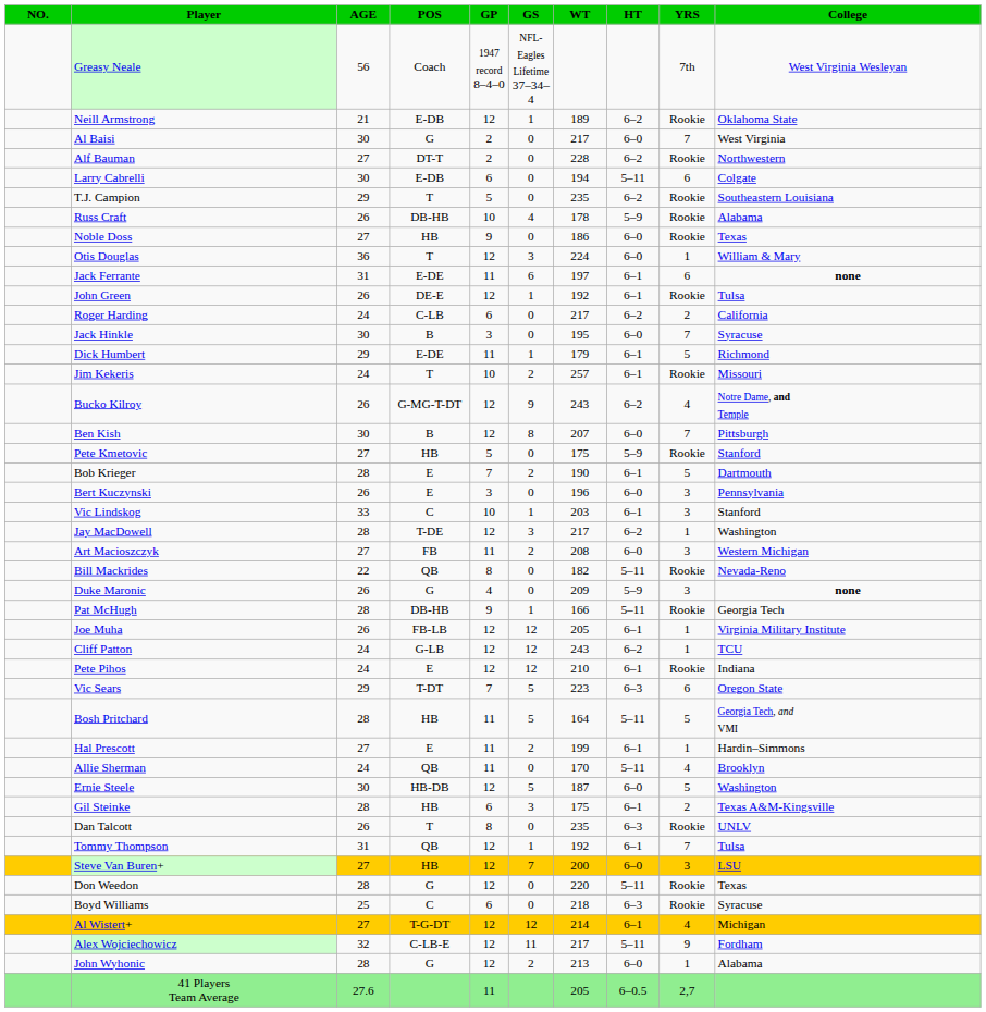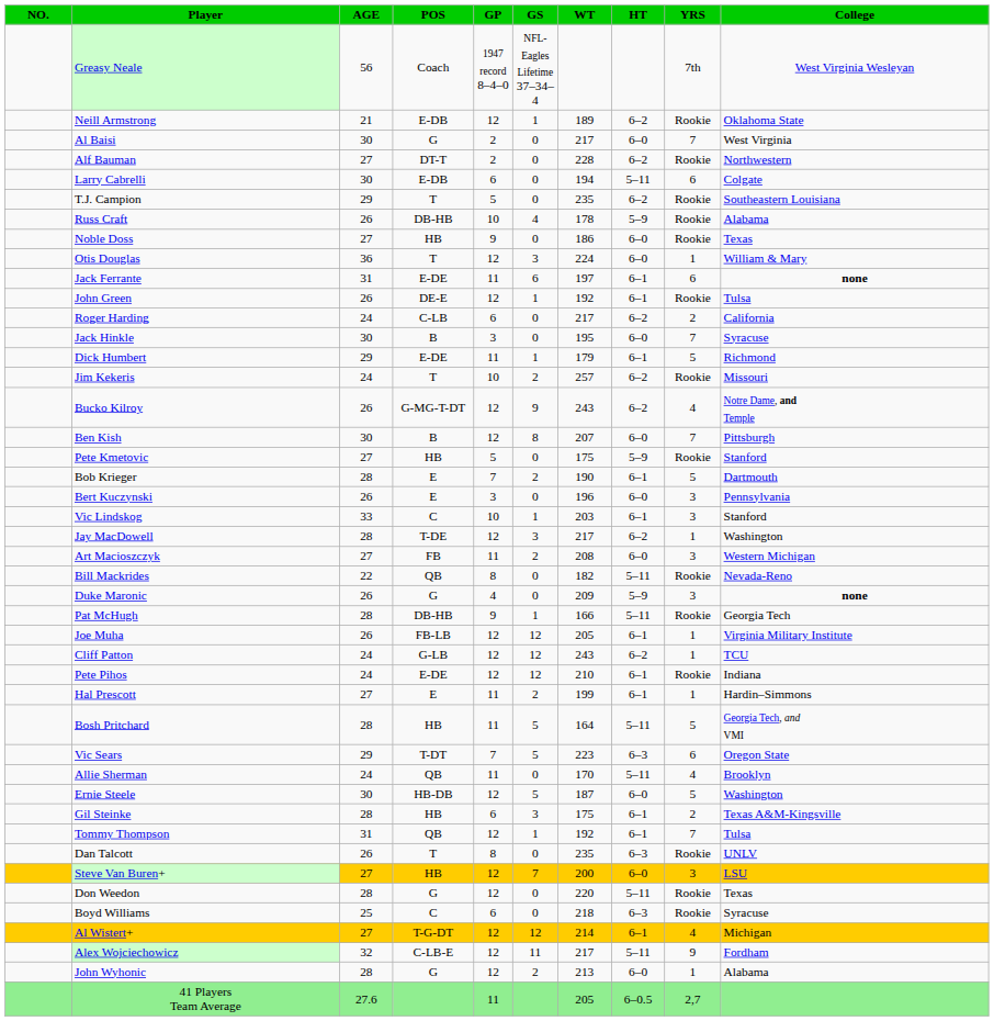 <table class="wikitable sortable sortable" style="width:100%">
 <tr>
 <th style="background:#0c0; width:5%;">NO.</th>
 <th ! style="width:20%; background:#0c0;">Player</th>
 <th ! style="width:4%; background:#0c0;">AGE</th>
 <th ! style="width:6%; background:#0c0;">POS</th>
 <th ! style="width:2%; background:#0c0;">GP</th>
 <th ! style="width:1%; background:#0c0;">GS</th>
 <th ! style="width:4%; background:#0c0;">WT</th>
 <th ! style="width:4%; background:#0c0;">HT</th>
 <th ! style="width:4%; background:#0c0;">YRS</th>
 <th ! style="width:20%; background:#0c0;">College</th>
 </tr>
 <tr align=center>
 <td></td>
 <td -  style="text-align:left; background:#cfc;"><a href='#'>Greasy Neale</a></td>
 <td>56</td>
 <td>Coach</td>
 <td><sub>1947<br> record</sub><br>8–4–0</td>
 <td><sub>NFL-Eagles <br>Lifetime</sub><br>37–34–4</td>
 <td></td>
 <td></td>
 <td>7th</td>
 <td - align=center><a href='#'>West Virginia Wesleyan</a></td>
 </tr>
 <tr align=center>
 <td></td>
 <td - align=left><a href='#'>Neill Armstrong</a></td>
 <td>21</td>
 <td>E-DB</td>
 <td>12</td>
 <td>1</td>
 <td>189</td>
 <td>6–2</td>
 <td>Rookie</td>
 <td - align=left><a href='#'>Oklahoma State</a></td>
 </tr>
 <tr align=center>
 <td></td>
 <td - align=left><a href='#'>Al Baisi</a></td>
 <td>30</td>
 <td>G</td>
 <td>2</td>
 <td>0</td>
 <td>217</td>
 <td>6–0</td>
 <td>7</td>
 <td - align=left>West Virginia</td>
 </tr>
 <tr align=center>
 <td></td>
 <td - align=left><a href='#'>Alf Bauman</a></td>
 <td>27</td>
 <td>DT-T</td>
 <td>2</td>
 <td>0</td>
 <td>228</td>
 <td>6–2</td>
 <td>Rookie</td>
 <td - align=left><a href='#'>Northwestern</a></td>
 </tr>
 <tr align=center>
 <td></td>
 <td - align=left><a href='#'>Larry Cabrelli</a></td>
 <td>30</td>
 <td>E-DB</td>
 <td>6</td>
 <td>0</td>
 <td>194</td>
 <td>5–11</td>
 <td>6</td>
 <td - align=left><a href='#'>Colgate</a></td>
 </tr>
 <tr align=center>
 <td></td>
 <td - align=left>T.J. Campion</td>
 <td>29</td>
 <td>T</td>
 <td>5</td>
 <td>0</td>
 <td>235</td>
 <td>6–2</td>
 <td>Rookie</td>
 <td - align=left><a href='#'>Southeastern Louisiana</a></td>
 </tr>
 <tr align=center>
 <td></td>
 <td - align=left><a href='#'>Russ Craft</a></td>
 <td>26</td>
 <td>DB-HB</td>
 <td>10</td>
 <td>4</td>
 <td>178</td>
 <td>5–9</td>
 <td>Rookie</td>
 <td - align=left><a href='#'>Alabama</a></td>
 </tr>
 <tr align=center>
 <td></td>
 <td - align=left><a href='#'>Noble Doss</a></td>
 <td>27</td>
 <td>HB</td>
 <td>9</td>
 <td>0</td>
 <td>186</td>
 <td>6–0</td>
 <td>Rookie</td>
 <td - align=left><a href='#'>Texas</a></td>
 </tr>
 <tr align=center>
 <td></td>
 <td - align=left><a href='#'>Otis Douglas</a></td>
 <td>36</td>
 <td>T</td>
 <td>12</td>
 <td>3</td>
 <td>224</td>
 <td>6–0</td>
 <td>1</td>
 <td - align=left><a href='#'>William & Mary</a></td>
 </tr>
 <tr align=center>
 <td></td>
 <td - align=left><a href='#'>Jack Ferrante</a></td>
 <td>31</td>
 <td>E-DE</td>
 <td>11</td>
 <td>6</td>
 <td>197</td>
 <td>6–1</td>
 <td>6</td>
 <td><strong>none</strong></td>
 </tr>
 <tr align=center>
 <td></td>
 <td - align=left><a href='#'>John Green</a></td>
 <td>26</td>
 <td>DE-E</td>
 <td>12</td>
 <td>1</td>
 <td>192</td>
 <td>6–1</td>
 <td>Rookie</td>
 <td - align=left><a href='#'>Tulsa</a></td>
 </tr>
 <tr align=center>
 <td></td>
 <td - align=left><a href='#'>Roger Harding</a></td>
 <td>24</td>
 <td>C-LB</td>
 <td>6</td>
 <td>0</td>
 <td>217</td>
 <td>6–2</td>
 <td>2</td>
 <td - align=left><a href='#'>California</a></td>
 </tr>
 <tr align=center>
 <td></td>
 <td - align=left><a href='#'>Jack Hinkle</a></td>
 <td>30</td>
 <td>B</td>
 <td>3</td>
 <td>0</td>
 <td>195</td>
 <td>6–0</td>
 <td>7</td>
 <td - align=left><a href='#'>Syracuse</a></td>
 </tr>
 <tr align=center>
 <td></td>
 <td - align=left><a href='#'>Dick Humbert</a></td>
 <td>29</td>
 <td>E-DE</td>
 <td>11</td>
 <td>1</td>
 <td>179</td>
 <td>6–1</td>
 <td>5</td>
 <td - align=left><a href='#'>Richmond</a></td>
 </tr>
 <tr align=center>
 <td></td>
 <td - align=left><a href='#'>Jim Kekeris</a></td>
 <td>24</td>
 <td>T</td>
 <td>10</td>
 <td>2</td>
 <td>257</td>
-<td>6–1</td>
+<td>6–2</td>
 <td>Rookie</td>
 <td - align=left><a href='#'>Missouri</a></td>
 </tr>
 <tr align=center>
 <td></td>
 <td - align=left><a href='#'>Bucko Kilroy</a></td>
 <td>26</td>
 <td>G-MG-T-DT</td>
 <td>12</td>
 <td>9</td>
 <td>243</td>
 <td>6–2</td>
 <td>4</td>
 <td - align=left><sub><a href='#'>Notre Dame</a>, <strong>and</strong> <br><a href='#'>Temple</a> </sub></td>
 </tr>
 <tr align=center>
 <td></td>
 <td - align=left><a href='#'>Ben Kish</a></td>
 <td>30</td>
 <td>B</td>
 <td>12</td>
 <td>8</td>
 <td>207</td>
 <td>6–0</td>
 <td>7</td>
 <td - align=left><a href='#'>Pittsburgh</a></td>
 </tr>
 <tr align=center>
 <td></td>
 <td - align=left><a href='#'>Pete Kmetovic</a></td>
 <td>27</td>
 <td>HB</td>
 <td>5</td>
 <td>0</td>
 <td>175</td>
 <td>5–9</td>
 <td>Rookie</td>
 <td - align=left><a href='#'>Stanford</a></td>
 </tr>
 <tr align=center>
 <td></td>
 <td - align=left>Bob Krieger</td>
 <td>28</td>
 <td>E</td>
 <td>7</td>
 <td>2</td>
 <td>190</td>
 <td>6–1</td>
 <td>5</td>
 <td - align=left><a href='#'>Dartmouth</a></td>
 </tr>
 <tr align=center>
 <td></td>
 <td - align=left><a href='#'>Bert Kuczynski</a></td>
 <td>26</td>
 <td>E</td>
 <td>3</td>
 <td>0</td>
 <td>196</td>
 <td>6–0</td>
 <td>3</td>
 <td - align=left><a href='#'>Pennsylvania</a></td>
 </tr>
 <tr align=center>
 <td></td>
 <td - align=left><a href='#'>Vic Lindskog</a></td>
 <td>33</td>
 <td>C</td>
 <td>10</td>
 <td>1</td>
 <td>203</td>
 <td>6–1</td>
 <td>3</td>
 <td - align=left>Stanford</td>
 </tr>
 <tr align=center>
 <td></td>
 <td - align=left><a href='#'>Jay MacDowell</a></td>
 <td>28</td>
 <td>T-DE</td>
 <td>12</td>
 <td>3</td>
 <td>217</td>
 <td>6–2</td>
 <td>1</td>
 <td - align=left>Washington</td>
 </tr>
 <tr align=center>
 <td></td>
 <td - align=left><a href='#'>Art Macioszczyk</a></td>
 <td>27</td>
 <td>FB</td>
 <td>11</td>
 <td>2</td>
 <td>208</td>
 <td>6–0</td>
 <td>3</td>
 <td - align=left><a href='#'>Western Michigan</a></td>
 </tr>
 <tr align=center>
 <td></td>
 <td - align=left><a href='#'>Bill Mackrides</a></td>
 <td>22</td>
 <td>QB</td>
 <td>8</td>
 <td>0</td>
 <td>182</td>
 <td>5–11</td>
 <td>Rookie</td>
 <td - align=left><a href='#'>Nevada-Reno</a></td>
 </tr>
 <tr align=center>
 <td></td>
 <td - align=left><a href='#'>Duke Maronic</a></td>
 <td>26</td>
 <td>G</td>
 <td>4</td>
 <td>0</td>
 <td>209</td>
 <td>5–9</td>
 <td>3</td>
 <td><strong>none</strong></td>
 </tr>
 <tr align=center>
 <td></td>
 <td - align=left><a href='#'>Pat McHugh</a></td>
 <td>28</td>
 <td>DB-HB</td>
 <td>9</td>
 <td>1</td>
 <td>166</td>
 <td>5–11</td>
 <td>Rookie</td>
 <td - align=left>Georgia Tech</td>
 </tr>
 <tr align=center>
 <td></td>
 <td - align=left><a href='#'>Joe Muha</a></td>
 <td>26</td>
 <td>FB-LB</td>
 <td>12</td>
 <td>12</td>
 <td>205</td>
 <td>6–1</td>
 <td>1</td>
 <td - align=left><a href='#'>Virginia Military Institute</a></td>
 </tr>
 <tr align=center>
 <td></td>
 <td - align=left><a href='#'>Cliff Patton</a></td>
 <td>24</td>
 <td>G-LB</td>
 <td>12</td>
 <td>12</td>
 <td>243</td>
 <td>6–2</td>
 <td>1</td>
 <td - align=left><a href='#'>TCU</a></td>
 </tr>
 <tr align=center>
 <td></td>
 <td - align=left><a href='#'>Pete Pihos</a></td>
 <td>24</td>
-<td>E</td>
+<td>E-DE</td>
 <td>12</td>
 <td>12</td>
 <td>210</td>
 <td>6–1</td>
 <td>Rookie</td>
 <td - align=left>Indiana</td>
 </tr>
 <tr align=center>
 <td></td>
-<td - align=left><a href='#'>Vic Sears</a></td>
-<td>29</td>
-<td>T-DT</td>
-<td>7</td>
-<td>5</td>
-<td>223</td>
-<td>6–3</td>
-<td>6</td>
-<td - align=left><a href='#'>Oregon State</a></td>
+<td - align=left><a href='#'>Hal Prescott</a></td>
+<td>27</td>
+<td>E</td>
+<td>11</td>
+<td>2</td>
+<td>199</td>
+<td>6–1</td>
+<td>1</td>
+<td - align= left>Hardin–Simmons</td>
 </tr>
 <tr align=center>
 <td></td>
 <td - align=left><a href='#'>Bosh Pritchard</a></td>
 <td>28</td>
 <td>HB</td>
 <td>11</td>
 <td>5</td>
 <td>164</td>
 <td>5–11</td>
 <td>5</td>
 <td - align=left><sub><a href='#'>Georgia Tech</a>, <em>and</em><br>VMI </sub></td>
 </tr>
 <tr align=center>
 <td></td>
-<td - align=left><a href='#'>Hal Prescott</a></td>
-<td>27</td>
-<td>E</td>
-<td>11</td>
-<td>2</td>
-<td>199</td>
-<td>6–1</td>
-<td>1</td>
-<td - align= left>Hardin–Simmons</td>
+<td - align=left><a href='#'>Vic Sears</a></td>
+<td>29</td>
+<td>T-DT</td>
+<td>7</td>
+<td>5</td>
+<td>223</td>
+<td>6–3</td>
+<td>6</td>
+<td - align=left><a href='#'>Oregon State</a></td>
 </tr>
 <tr align=center>
 <td></td>
 <td - align=left><a href='#'>Allie Sherman</a></td>
 <td>24</td>
 <td>QB</td>
 <td>11</td>
 <td>0</td>
 <td>170</td>
 <td>5–11</td>
 <td>4</td>
 <td - align=left><a href='#'>Brooklyn</a></td>
 </tr>
 <tr align=center>
 <td></td>
 <td - align=left><a href='#'>Ernie Steele</a></td>
 <td>30</td>
 <td>HB-DB</td>
 <td>12</td>
 <td>5</td>
 <td>187</td>
 <td>6–0</td>
 <td>5</td>
 <td - align=left><a href='#'>Washington</a></td>
 </tr>
 <tr align=center>
 <td></td>
 <td - align=left><a href='#'>Gil Steinke</a></td>
 <td>28</td>
 <td>HB</td>
 <td>6</td>
 <td>3</td>
 <td>175</td>
 <td>6–1</td>
 <td>2</td>
 <td - align=left><a href='#'>Texas A&M-Kingsville</a></td>
 </tr>
 <tr align=center>
 <td></td>
+<td - align=left><a href='#'>Tommy Thompson</a></td>
+<td>31</td>
+<td>QB</td>
+<td>12</td>
+<td>1</td>
+<td>192</td>
+<td>6–1</td>
+<td>7</td>
+<td - align=left><a href='#'>Tulsa</a></td>
+</tr>
+<tr align=center>
+<td></td>
 <td - align=left>Dan Talcott</td>
 <td>26</td>
 <td>T</td>
 <td>8</td>
 <td>0</td>
 <td>235</td>
 <td>6–3</td>
 <td>Rookie</td>
 <td p align=left><a href='#'>UNLV</a></td>
-</tr>
-<tr align=center>
-<td></td>
-<td - align=left><a href='#'>Tommy Thompson</a></td>
-<td>31</td>
-<td>QB</td>
-<td>12</td>
-<td>1</td>
-<td>192</td>
-<td>6–1</td>
-<td>7</td>
-<td - align=left><a href='#'>Tulsa</a></td>
 </tr>
 <tr style="text-align:center; background:#fc0;">
 <td></td>
 <td -  style="text-align:left; background:#cfc;"><a href='#'>Steve Van Buren</a>+</td>
 <td>27</td>
 <td>HB</td>
 <td>12</td>
 <td>7</td>
 <td>200</td>
 <td>6–0</td>
 <td>3</td>
 <td - align=left><a href='#'>LSU</a></td>
 </tr>
 <tr align=center>
 <td></td>
 <td - align=left>Don Weedon</td>
 <td>28</td>
 <td>G</td>
 <td>12</td>
 <td>0</td>
 <td>220</td>
 <td>5–11</td>
 <td>Rookie</td>
 <td - align=left>Texas</td>
 </tr>
 <tr align=center>
 <td></td>
 <td - align=left>Boyd Williams</td>
 <td>25</td>
 <td>C</td>
 <td>6</td>
 <td>0</td>
 <td>218</td>
 <td>6–3</td>
 <td>Rookie</td>
 <td - align=left>Syracuse</td>
 </tr>
 <tr style="text-align:center; background:#fc0;">
 <td></td>
 <td - align=left><a href='#'>Al Wistert</a>+</td>
 <td>27</td>
 <td>T-G-DT</td>
 <td>12</td>
 <td>12</td>
 <td>214</td>
 <td>6–1</td>
 <td>4</td>
 <td - align=left>Michigan</td>
 </tr>
 <tr align=center>
 <td></td>
 <td -  style="text-align:left; background:#cfc;"><a href='#'>Alex Wojciechowicz</a></td>
 <td>32</td>
 <td>C-LB-E</td>
 <td>12</td>
 <td>11</td>
 <td>217</td>
 <td>5–11</td>
 <td>9</td>
 <td - align=left><a href='#'>Fordham</a></td>
 </tr>
 <tr align=center>
 <td></td>
 <td - align=left><a href='#'>John Wyhonic</a></td>
 <td>28</td>
 <td>G</td>
 <td>12</td>
 <td>2</td>
 <td>213</td>
 <td>6–0</td>
 <td>1</td>
 <td - align=left>Alabama</td>
 </tr>
 <tr style="text-align:center; background:#90ee90;">
 <td></td>
 <td>41 Players<br> Team Average</td>
 <td>27.6</td>
 <td></td>
 <td>11</td>
 <td></td>
 <td>205</td>
 <td>6–0.5</td>
 <td>2,7</td>
 <td></td>
 </tr>
 </table>
